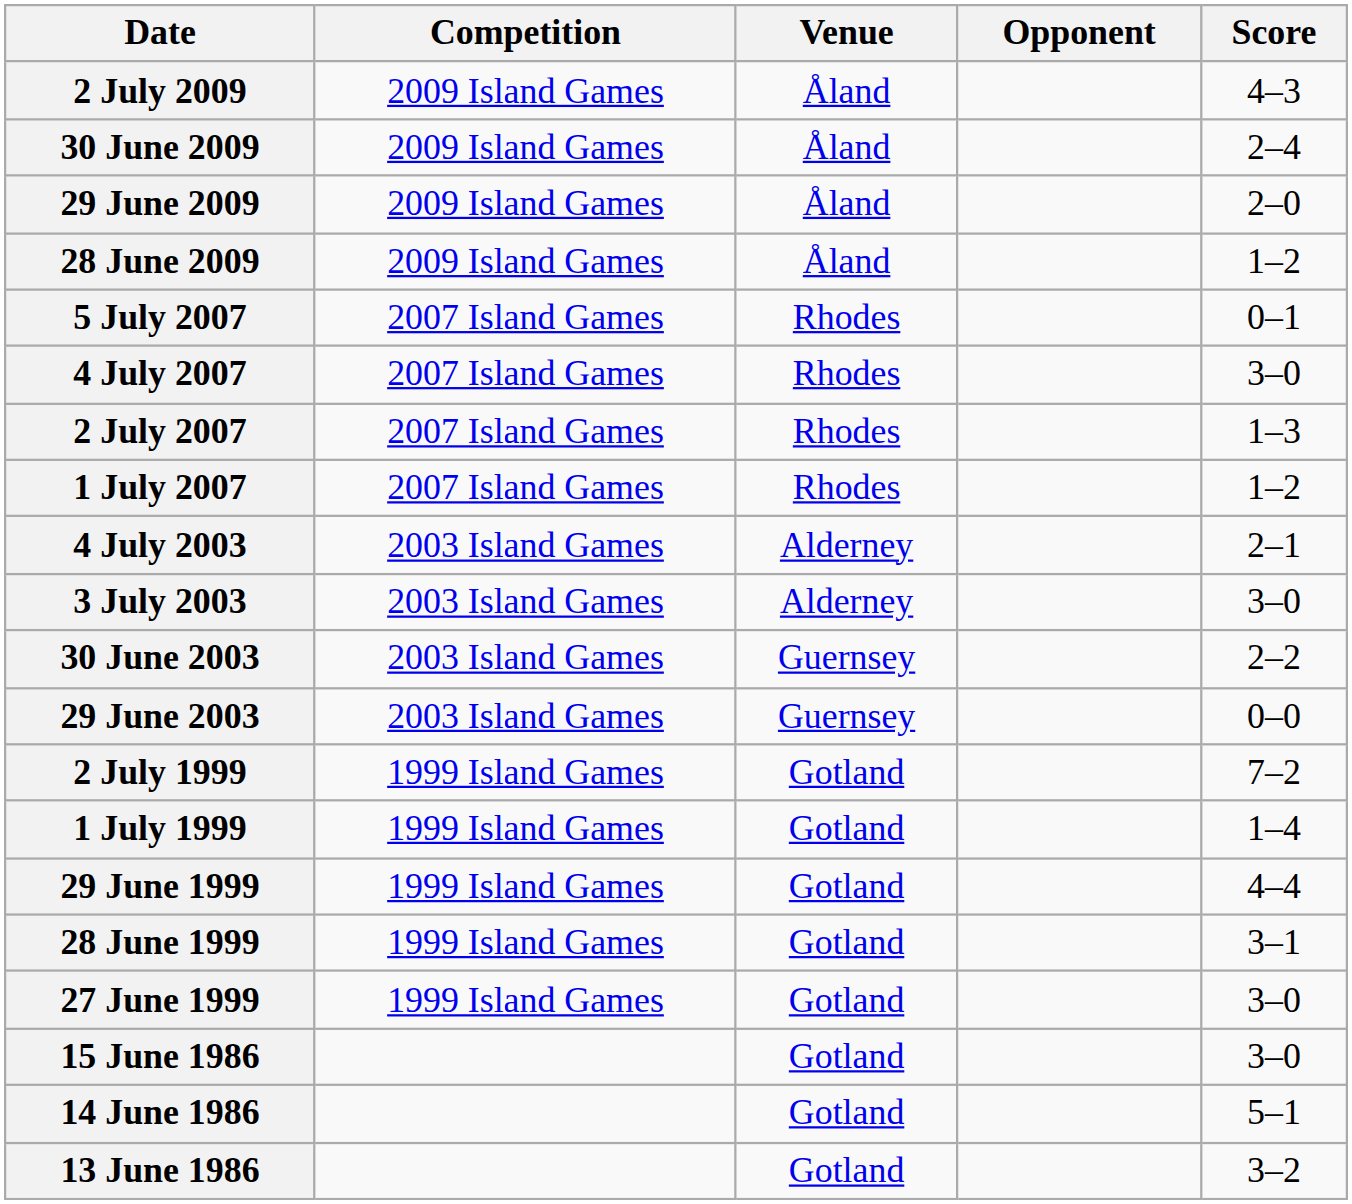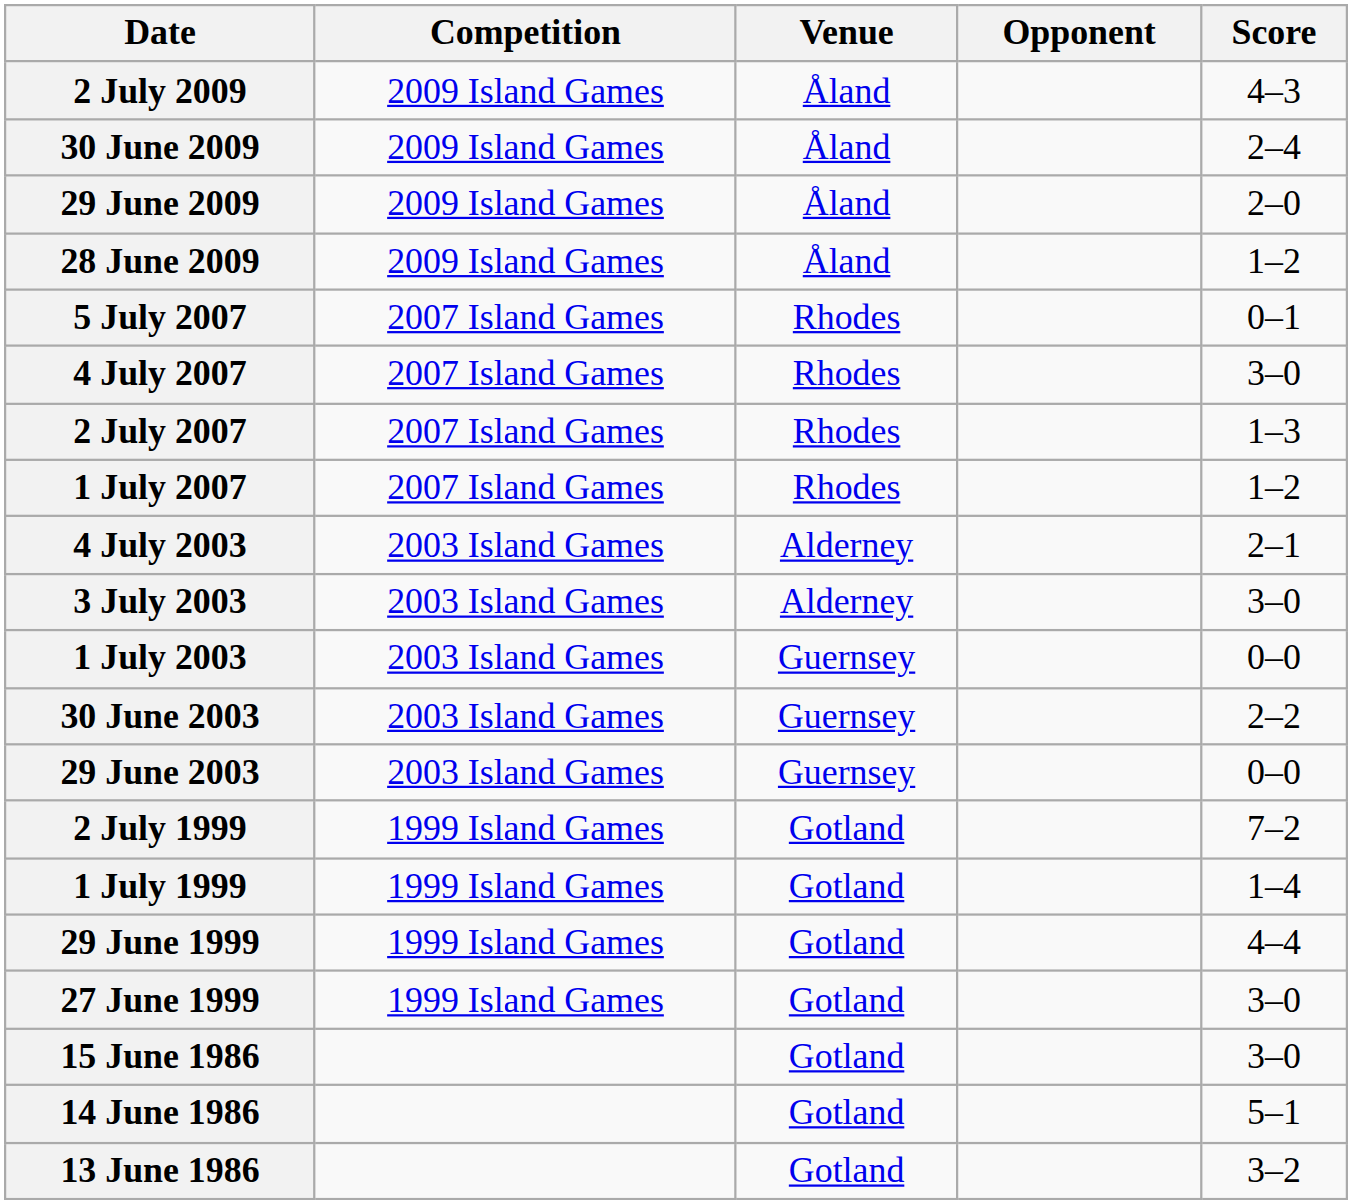 <table class="wikitable plainrowheaders sortable" style="text-align:center; width:600px">
 <tr>
 <th scope=col>Date</th>
 <th scope=col>Competition</th>
 <th scope=col>Venue</th>
 <th scope=col>Opponent</th>
 <th scope=col>Score</th>
 </tr>
 <tr>
 <th scope=row>2 July 2009</th>
 <td><a href='#'>2009 Island Games</a></td>
 <td><a href='#'>Åland</a></td>
 <td align=left></td>
 <td>4–3</td>
 </tr>
 <tr>
 <th scope=row>30 June 2009</th>
 <td><a href='#'>2009 Island Games</a></td>
 <td><a href='#'>Åland</a></td>
 <td align=left></td>
 <td>2–4</td>
 </tr>
 <tr>
 <th scope=row>29 June 2009</th>
 <td><a href='#'>2009 Island Games</a></td>
 <td><a href='#'>Åland</a></td>
 <td align=left></td>
 <td>2–0</td>
 </tr>
 <tr>
 <th scope=row>28 June 2009</th>
 <td><a href='#'>2009 Island Games</a></td>
 <td><a href='#'>Åland</a></td>
 <td align=left></td>
 <td>1–2</td>
 </tr>
 <tr>
 <th scope=row>5 July 2007</th>
 <td><a href='#'>2007 Island Games</a></td>
 <td><a href='#'>Rhodes</a></td>
 <td align=left></td>
 <td>0–1</td>
 </tr>
 <tr>
 <th scope=row>4 July 2007</th>
 <td><a href='#'>2007 Island Games</a></td>
 <td><a href='#'>Rhodes</a></td>
 <td align=left></td>
 <td>3–0</td>
 </tr>
 <tr>
 <th scope=row>2 July 2007</th>
 <td><a href='#'>2007 Island Games</a></td>
 <td><a href='#'>Rhodes</a></td>
 <td align=left></td>
 <td>1–3</td>
 </tr>
 <tr>
 <th scope=row>1 July 2007</th>
 <td><a href='#'>2007 Island Games</a></td>
 <td><a href='#'>Rhodes</a></td>
 <td align=left></td>
 <td>1–2</td>
 </tr>
 <tr>
 <th scope=row>4 July 2003</th>
 <td><a href='#'>2003 Island Games</a></td>
 <td><a href='#'>Alderney</a></td>
 <td align=left></td>
 <td>2–1</td>
 </tr>
 <tr>
 <th scope=row>3 July 2003</th>
 <td><a href='#'>2003 Island Games</a></td>
 <td><a href='#'>Alderney</a></td>
 <td align=left></td>
 <td>3–0</td>
 </tr>
 <tr>
+<th scope=row>1 July 2003</th>
+<td><a href='#'>2003 Island Games</a></td>
+<td><a href='#'>Guernsey</a></td>
+<td align=left></td>
+<td>0–0</td>
+</tr>
+<tr>
 <th scope=row>30 June 2003</th>
 <td><a href='#'>2003 Island Games</a></td>
 <td><a href='#'>Guernsey</a></td>
 <td align=left></td>
 <td>2–2</td>
 </tr>
 <tr>
 <th scope=row>29 June 2003</th>
 <td><a href='#'>2003 Island Games</a></td>
 <td><a href='#'>Guernsey</a></td>
 <td align=left></td>
 <td>0–0</td>
 </tr>
 <tr>
 <th scope=row>2 July 1999</th>
 <td><a href='#'>1999 Island Games</a></td>
 <td><a href='#'>Gotland</a></td>
 <td align=left></td>
 <td>7–2</td>
 </tr>
 <tr>
 <th scope=row>1 July 1999</th>
 <td><a href='#'>1999 Island Games</a></td>
 <td><a href='#'>Gotland</a></td>
 <td align=left></td>
 <td>1–4</td>
 </tr>
 <tr>
 <th scope=row>29 June 1999</th>
 <td><a href='#'>1999 Island Games</a></td>
 <td><a href='#'>Gotland</a></td>
 <td align=left></td>
 <td>4–4</td>
 </tr>
 <tr>
-<th scope=row>28 June 1999</th>
-<td><a href='#'>1999 Island Games</a></td>
-<td><a href='#'>Gotland</a></td>
-<td align=left></td>
-<td>3–1</td>
-</tr>
-<tr>
 <th scope=row>27 June 1999</th>
 <td><a href='#'>1999 Island Games</a></td>
 <td><a href='#'>Gotland</a></td>
 <td align=left></td>
 <td>3–0</td>
 </tr>
 <tr>
 <th scope=row>15 June 1986</th>
 <td></td>
 <td><a href='#'>Gotland</a></td>
 <td align=left></td>
 <td>3–0</td>
 </tr>
 <tr>
 <th scope=row>14 June 1986</th>
 <td></td>
 <td><a href='#'>Gotland</a></td>
 <td align=left></td>
 <td>5–1</td>
 </tr>
 <tr>
 <th scope=row>13 June 1986</th>
 <td></td>
 <td><a href='#'>Gotland</a></td>
 <td align=left></td>
 <td>3–2</td>
 </tr>
 </table>
